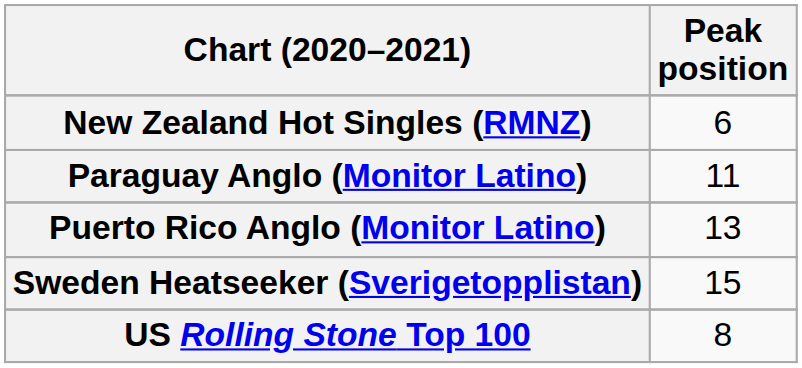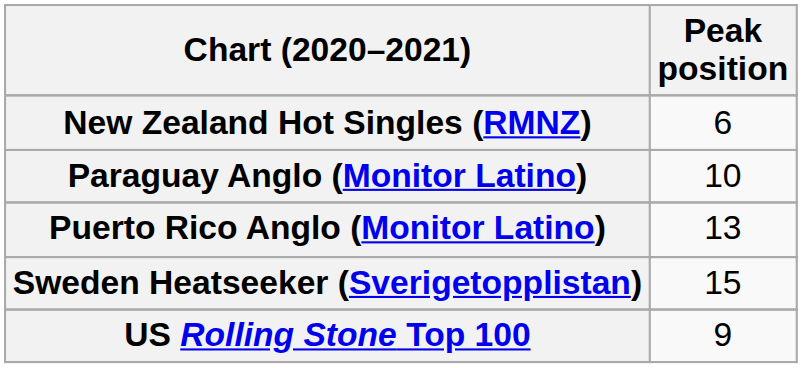 <table class="wikitable sortable plainrowheaders" style="text-align:center">
 <tr>
 <th scope="col">Chart (2020–2021)</th>
 <th scope="col">Peak<br>position</th>
 </tr>
 <tr>
 </tr>
 <tr>
 </tr>
 <tr>
 </tr>
 <tr>
 </tr>
 <tr>
 </tr>
 <tr>
 </tr>
 <tr>
 </tr>
 <tr>
 </tr>
 <tr>
 </tr>
 <tr>
 </tr>
 <tr>
 </tr>
 <tr>
 </tr>
 <tr>
 <th scope="row">New Zealand Hot Singles (<a href='#'>RMNZ</a>)</th>
 <td>6</td>
 </tr>
 <tr>
 <th scope="row">Paraguay Anglo (<a href='#'>Monitor Latino</a>)</th>
-<td>11</td>
+<td>10</td>
 </tr>
 <tr>
 </tr>
 <tr>
 <th scope="row">Puerto Rico Anglo (<a href='#'>Monitor Latino</a>)</th>
 <td>13</td>
 </tr>
 <tr>
 </tr>
 <tr>
 </tr>
 <tr>
 <th scope="row">Sweden Heatseeker (<a href='#'>Sverigetopplistan</a>)</th>
 <td>15</td>
 </tr>
 <tr>
 </tr>
 <tr>
 </tr>
 <tr>
 </tr>
 <tr>
 </tr>
 <tr>
 </tr>
 <tr>
 </tr>
 <tr>
 </tr>
 <tr>
 <th scope="row">US <a href='#'><em>Rolling Stone</em> Top 100</a></th>
-<td>8</td>
+<td>9</td>
 </tr>
 </table>
